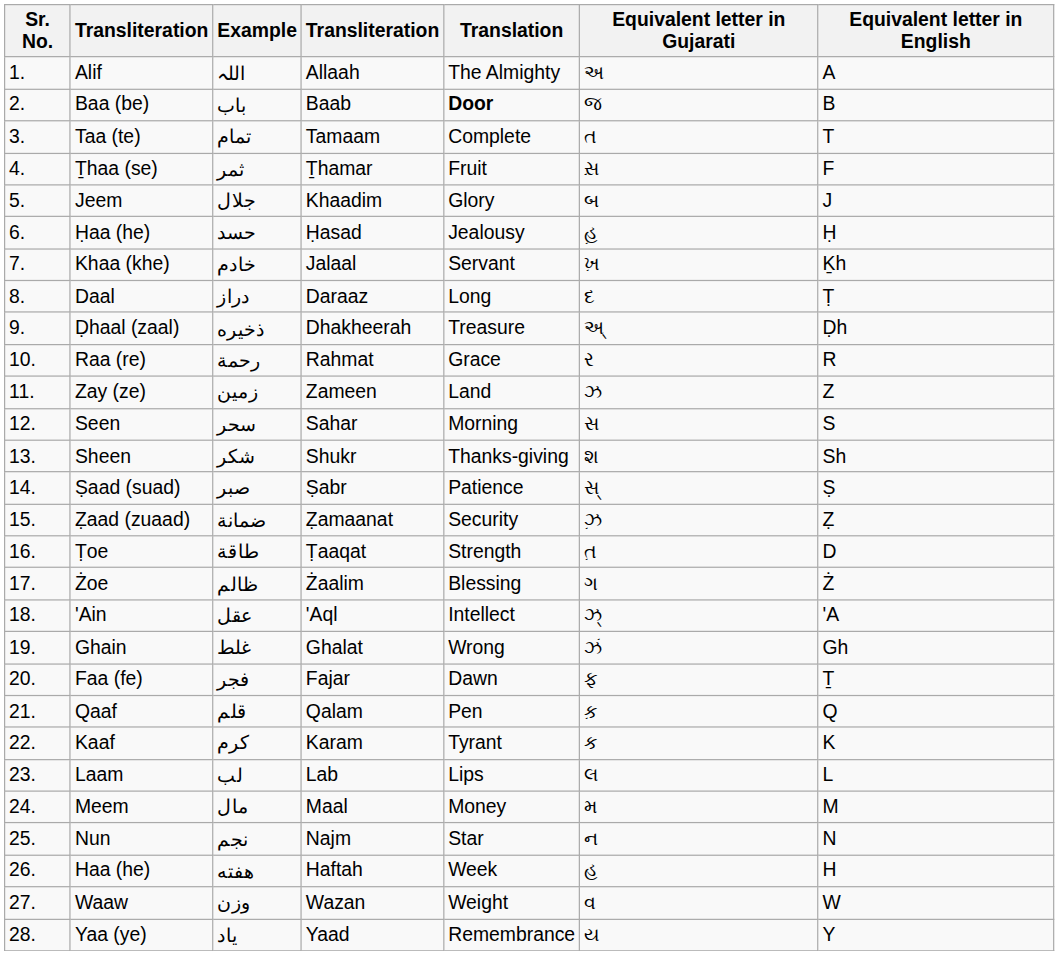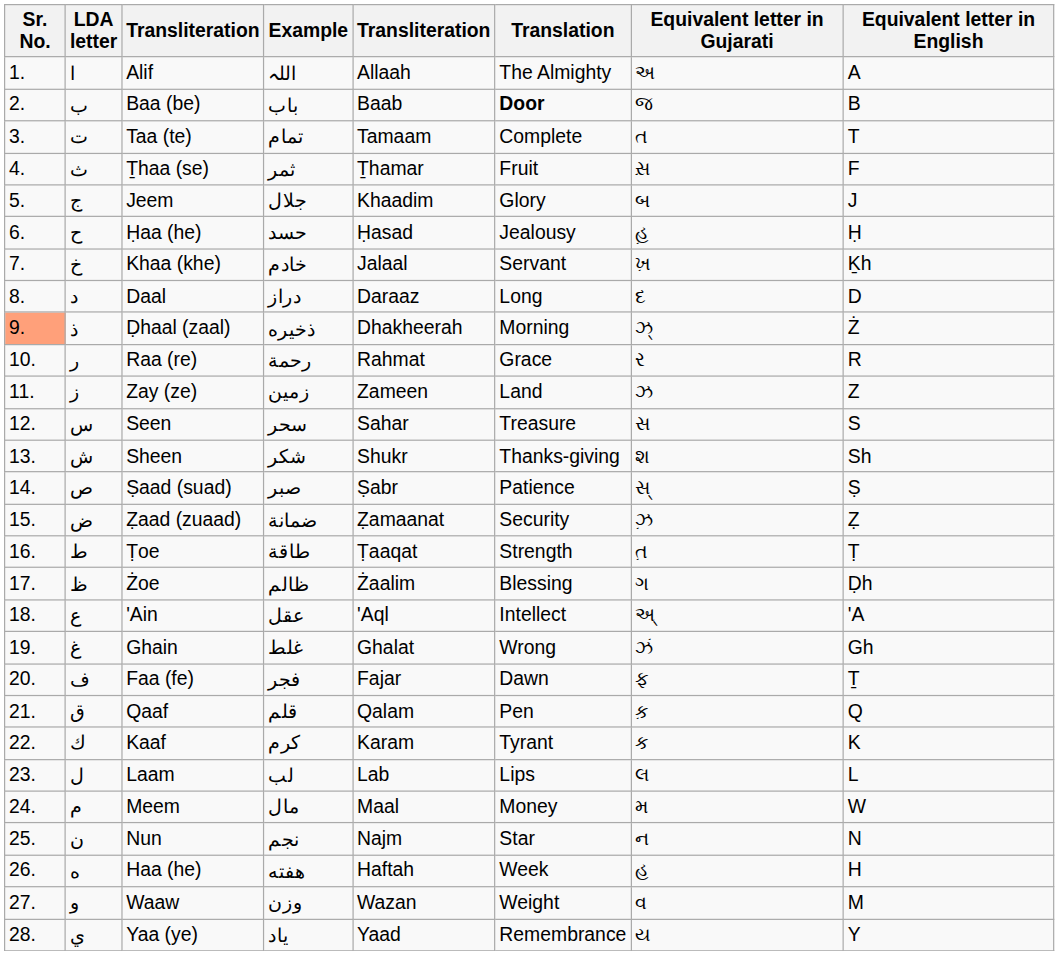 <table class="wikitable">
 <tr>
 <th>Sr. No.</th>
+<th>LDA<br>letter</th>
 <th>Transliteration</th>
 <th>Example</th>
 <th>Transliteration</th>
 <th>Translation</th>
 <th>Equivalent letter in Gujarati</th>
 <th>Equivalent letter in English</th>
 </tr>
 <tr>
 <td>1.</td>
+<td>ا</td>
 <td>Alif</td>
 <td>اللہ</td>
 <td>Allaah</td>
 <td>The Almighty</td>
 <td>અ</td>
 <td>A</td>
 </tr>
 <tr>
 <td>2.</td>
+<td>ب</td>
 <td>Baa  (be)</td>
 <td>باب</td>
 <td>Baab</td>
 <td><strong>Door</strong></td>
 <td>જ</td>
 <td>B</td>
 </tr>
 <tr>
 <td>3.</td>
+<td>ت</td>
 <td>Taa  (te)</td>
 <td>تمام</td>
 <td>Tamaam</td>
 <td>Complete</td>
 <td>ત</td>
 <td>T</td>
 </tr>
 <tr>
 <td>4.</td>
+<td>ث</td>
 <td>Ṯhaa  (se)</td>
 <td>ثمر</td>
 <td>Ṯhamar</td>
 <td>Fruit</td>
 <td>સ઼઼</td>
 <td>F</td>
 </tr>
 <tr>
 <td>5.</td>
+<td>ج</td>
 <td>Jeem</td>
 <td>جلال</td>
 <td>Khaadim</td>
 <td>Glory</td>
 <td>બ</td>
 <td>J</td>
 </tr>
 <tr>
 <td>6.</td>
+<td>ح</td>
 <td>Ḥaa  (he)</td>
 <td>حسد</td>
 <td>Ḥasad</td>
 <td>Jealousy</td>
 <td>હ઼</td>
 <td>Ḥ</td>
 </tr>
 <tr>
 <td>7.</td>
+<td>خ</td>
 <td>Khaa  (khe)</td>
 <td>خادم</td>
 <td>Jalaal</td>
 <td>Servant</td>
 <td>ખ઼</td>
 <td>Ḵh</td>
 </tr>
 <tr>
 <td>8.</td>
+<td>د</td>
 <td>Daal</td>
 <td>دراز</td>
 <td>Daraaz</td>
 <td>Long</td>
 <td>દ</td>
-<td>Ṭ</td>
+<td>D</td>
 </tr>
 <tr>
-<td>9.</td>
+<td style="background: lightsalmon;">9.</td>
+<td>ذ</td>
 <td>Ḍhaal (zaal)</td>
 <td>ذخيره</td>
 <td>Dhakheerah</td>
-<td>Treasure</td>
-<td>અ્</td>
-<td>Ḍh</td>
+<td>Morning</td>
+<td>ઝ્</td>
+<td>Ż</td>
 </tr>
 <tr>
 <td>10.</td>
+<td>ر</td>
 <td>Raa  (re)</td>
 <td>رحمة</td>
 <td>Rahmat</td>
 <td>Grace</td>
 <td>ર</td>
 <td>R</td>
 </tr>
 <tr>
 <td>11.</td>
+<td>ز</td>
 <td>Zay  (ze)</td>
 <td>زمين</td>
 <td>Zameen</td>
 <td>Land</td>
 <td>ઝ</td>
 <td>Z</td>
 </tr>
 <tr>
 <td>12.</td>
+<td>س</td>
 <td>Seen</td>
 <td>سحر</td>
 <td>Sahar</td>
-<td>Morning</td>
+<td>Treasure</td>
 <td>સ</td>
 <td>S</td>
 </tr>
 <tr>
 <td>13.</td>
+<td>ش</td>
 <td>Sheen</td>
 <td>شکر</td>
 <td>Shukr</td>
 <td>Thanks-giving</td>
 <td>શ</td>
 <td>Sh</td>
 </tr>
 <tr>
 <td>14.</td>
+<td>ص</td>
 <td>Ṣaad  (suad)</td>
 <td>صبر</td>
 <td>Ṣabr</td>
 <td>Patience</td>
 <td>સ્</td>
 <td>Ṣ</td>
 </tr>
 <tr>
 <td>15.</td>
+<td>ض</td>
 <td>Ẓaad  (zuaad)</td>
 <td>ضمانة</td>
 <td>Ẓamaanat</td>
 <td>Security</td>
 <td>ઝ઼</td>
 <td>Ẓ</td>
 </tr>
 <tr>
 <td>16.</td>
+<td>ط</td>
 <td>Ṭoe</td>
 <td>طاقة</td>
 <td>Ṭaaqat</td>
 <td>Strength</td>
 <td>ત઼</td>
-<td>D</td>
+<td>Ṭ</td>
 </tr>
 <tr>
 <td>17.</td>
+<td>ظ</td>
 <td>Żoe</td>
 <td>ظالم</td>
 <td>Żaalim</td>
 <td>Blessing</td>
 <td>ગ</td>
-<td>Ż</td>
+<td>Ḍh</td>
 </tr>
 <tr>
 <td>18.</td>
+<td>ع</td>
 <td>'Ain</td>
 <td>عقل</td>
 <td>'Aql</td>
 <td>Intellect</td>
-<td>ઝ્</td>
+<td>અ્</td>
 <td>'A</td>
 </tr>
 <tr>
 <td>19.</td>
+<td>غ</td>
 <td>Ghain</td>
 <td>غلط</td>
 <td>Ghalat</td>
 <td>Wrong</td>
 <td>ઝં</td>
 <td>Gh</td>
 </tr>
 <tr>
 <td>20.</td>
+<td>ف</td>
 <td>Faa  (fe)</td>
 <td>فجر</td>
 <td>Fajar</td>
 <td>Dawn</td>
 <td>ફ</td>
 <td>Ṯ</td>
 </tr>
 <tr>
 <td>21.</td>
+<td>ق</td>
 <td>Qaaf</td>
 <td>قلم</td>
 <td>Qalam</td>
 <td>Pen</td>
 <td>ક઼</td>
 <td>Q</td>
 </tr>
 <tr>
 <td>22.</td>
+<td>ك</td>
 <td>Kaaf</td>
 <td>كرم</td>
 <td>Karam</td>
 <td>Tyrant</td>
 <td>ક</td>
 <td>K</td>
 </tr>
 <tr>
 <td>23.</td>
+<td>ل</td>
 <td>Laam</td>
 <td>لب</td>
 <td>Lab</td>
 <td>Lips</td>
 <td>લ</td>
 <td>L</td>
 </tr>
 <tr>
 <td>24.</td>
+<td>م</td>
 <td>Meem</td>
 <td>مال</td>
 <td>Maal</td>
 <td>Money</td>
 <td>મ</td>
-<td>M</td>
+<td>W</td>
 </tr>
 <tr>
 <td>25.</td>
+<td>ن</td>
 <td>Nun</td>
 <td>نجم</td>
 <td>Najm</td>
 <td>Star</td>
 <td>ન</td>
 <td>N</td>
 </tr>
 <tr>
 <td>26.</td>
+<td>ه</td>
 <td>Haa  (he)</td>
 <td>هفته</td>
 <td>Haftah</td>
 <td>Week</td>
 <td>હ</td>
 <td>H</td>
 </tr>
 <tr>
 <td>27.</td>
+<td>و</td>
 <td>Waaw</td>
 <td>وزن</td>
 <td>Wazan</td>
 <td>Weight</td>
 <td>વ</td>
-<td>W</td>
+<td>M</td>
 </tr>
 <tr>
 <td>28.</td>
+<td>ي</td>
 <td>Yaa  (ye)</td>
 <td>ياد</td>
 <td>Yaad</td>
 <td>Remembrance</td>
 <td>ય</td>
 <td>Y</td>
 </tr>
 </table>
